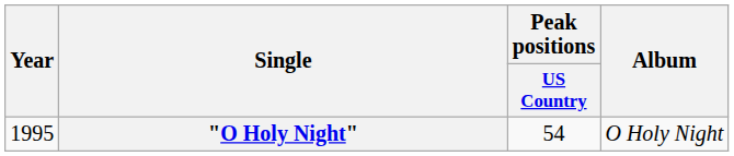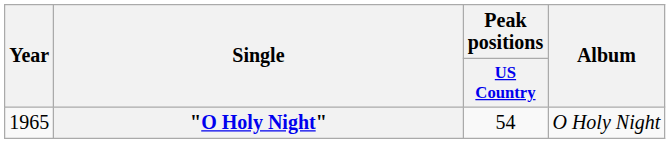 <table class="wikitable plainrowheaders" style="text-align:center;">
 <tr>
 <th rowspan="2">Year</th>
 <th rowspan="2" style="width:20em;">Single</th>
 <th colspan="1">Peak positions</th>
 <th rowspan="2">Album</th>
 </tr>
 <tr style="font-size:smaller;">
 <th width="50"><a href='#'>US Country</a><br></th>
 </tr>
 <tr>
-<td>1995</td>
+<td>1965</td>
 <th scope="row">"<a href='#'>O Holy Night</a>"</th>
 <td>54</td>
 <td align="left"><em>O Holy Night</em></td>
 </tr>
 </table>
